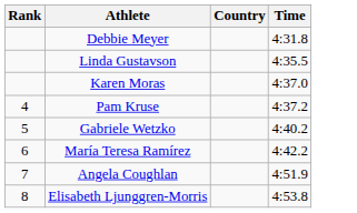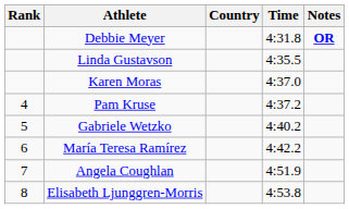 <table class="wikitable sortable" style="text-align:center">
 <tr>
 <th>Rank</th>
 <th>Athlete</th>
 <th>Country</th>
 <th>Time</th>
+<th>Notes</th>
 </tr>
 <tr>
 <td></td>
 <td><a href='#'>Debbie Meyer</a></td>
 <td align=left></td>
 <td>4:31.8</td>
+<td><strong><a href='#'>OR</a></strong></td>
 </tr>
 <tr>
 <td></td>
 <td><a href='#'>Linda Gustavson</a></td>
 <td align=left></td>
 <td>4:35.5</td>
+<td><strong>  </strong></td>
 </tr>
 <tr>
 <td></td>
 <td><a href='#'>Karen Moras</a></td>
 <td align=left></td>
 <td>4:37.0</td>
+<td><strong> </strong></td>
 </tr>
 <tr>
 <td>4</td>
 <td><a href='#'>Pam Kruse</a></td>
 <td align=left></td>
 <td>4:37.2</td>
+<td><strong> </strong></td>
 </tr>
 <tr>
 <td>5</td>
 <td><a href='#'>Gabriele Wetzko</a></td>
 <td align=left></td>
 <td>4:40.2</td>
+<td><strong> </strong></td>
 </tr>
 <tr>
 <td>6</td>
 <td><a href='#'>María Teresa Ramírez</a></td>
 <td align=left></td>
 <td>4:42.2</td>
+<td><strong> </strong></td>
 </tr>
 <tr>
 <td>7</td>
 <td><a href='#'>Angela Coughlan</a></td>
 <td align=left></td>
 <td>4:51.9</td>
+<td><strong> </strong></td>
 </tr>
 <tr>
 <td>8</td>
 <td><a href='#'>Elisabeth Ljunggren-Morris</a></td>
 <td align=left></td>
 <td>4:53.8</td>
+<td><strong> </strong></td>
 </tr>
 </table>
